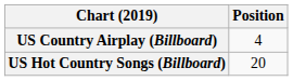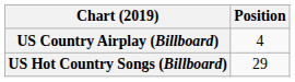 <table class="wikitable sortable plainrowheaders" style="text-align:center">
 <tr>
 <th>Chart (2019)</th>
 <th>Position</th>
 </tr>
 <tr>
 <th scope="row">US Country Airplay (<em>Billboard</em>)</th>
 <td>4</td>
 </tr>
 <tr>
 <th scope="row">US Hot Country Songs (<em>Billboard</em>)</th>
-<td>20</td>
+<td>29</td>
 </tr>
 </table>
